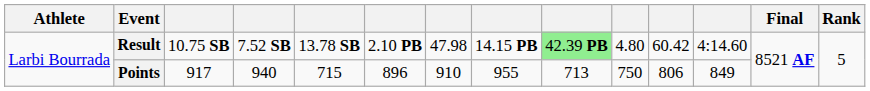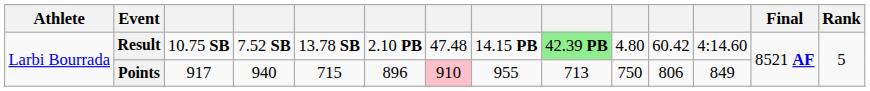 <table class="wikitable" style="font-size:90%">
 <tr>
 <th>Athlete</th>
 <th>Event</th>
 <th></th>
 <th></th>
 <th></th>
 <th></th>
 <th></th>
 <th></th>
 <th></th>
 <th></th>
 <th></th>
 <th></th>
 <th>Final</th>
 <th>Rank</th>
 </tr>
 <tr align=center>
 <td rowspan=2 align=left><a href='#'>Larbi Bourrada</a></td>
 <th style="font-size:95%">Result</th>
 <td>10.75 <strong>SB</strong></td>
 <td>7.52 <strong>SB</strong></td>
 <td>13.78 <strong>SB</strong></td>
 <td>2.10 <strong>PB</strong></td>
-<td>47.98</td>
+<td>47.48</td>
 <td>14.15 <strong>PB</strong></td>
 <td style="background: lightgreen;">42.39 <strong>PB</strong></td>
 <td>4.80</td>
 <td>60.42</td>
 <td>4:14.60</td>
 <td rowspan=2>8521 <strong><a href='#'>AF</a></strong></td>
 <td rowspan=2>5</td>
 </tr>
 <tr align=center>
 <th style="font-size:95%">Points</th>
 <td>917</td>
 <td>940</td>
 <td>715</td>
 <td>896</td>
-<td>910</td>
+<td style="background: pink;">910</td>
 <td>955</td>
 <td>713</td>
 <td>750</td>
 <td>806</td>
 <td>849</td>
 </tr>
 </table>
